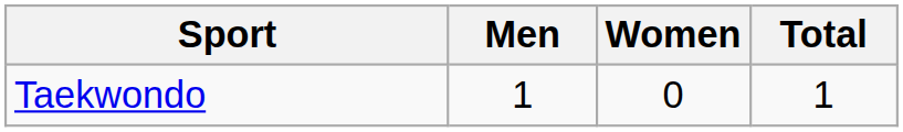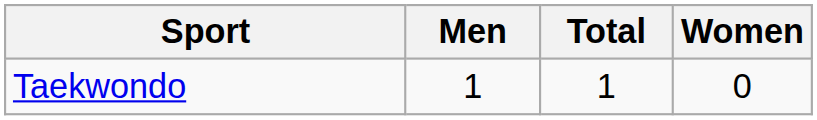 <table class="wikitable sortable" style="text-align:center;">
 <tr>
 <th width=180>Sport</th>
 <th width=55>Men</th>
+<th width=55>Total</th>
 <th width=55>Women</th>
-<th width=55>Total</th>
 </tr>
 <tr>
 <td align=left><a href='#'>Taekwondo</a></td>
 <td>1</td>
+<td>1</td>
 <td>0</td>
-<td>1</td>
 </tr>
 </table>
